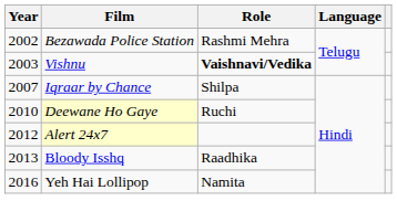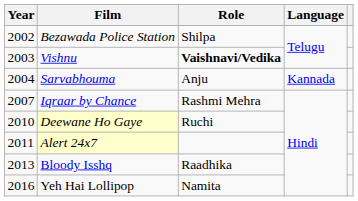 <table class="wikitable sortable">
 <tr>
 <th>Year</th>
 <th>Film</th>
 <th>Role</th>
 <th>Language</th>
 <th class="unsortable"></th>
 </tr>
 <tr>
 <td>2002</td>
 <td><em>Bezawada Police Station</em></td>
-<td>Rashmi Mehra</td>
+<td>Shilpa</td>
 <td rowspan=2><a href='#'>Telugu</a></td>
 <td></td>
 </tr>
 <tr>
 <td>2003</td>
 <td><em><a href='#'>Vishnu</a> </em></td>
 <td><strong>Vaishnavi/Vedika</strong></td>
 <td></td>
 </tr>
 <tr>
+<td>2004</td>
+<td><em><a href='#'>Sarvabhouma</a> </em></td>
+<td>Anju</td>
+<td><a href='#'>Kannada</a></td>
+<td></td>
+</tr>
+<tr>
 <td>2007</td>
 <td><em><a href='#'>Iqraar by Chance</a></em></td>
-<td>Shilpa</td>
+<td>Rashmi Mehra</td>
 <td rowspan=5><a href='#'>Hindi</a></td>
 <td></td>
 </tr>
 <tr>
 <td>2010</td>
 <td style="background:#FFFFCC;"><em>Deewane Ho Gaye</em></td>
 <td>Ruchi</td>
 <td></td>
 </tr>
 <tr>
-<td>2012</td>
+<td>2011</td>
 <td style="background:#FFFFCC;"><em>Alert 24x7</td>
 <td></td>
 <td></td>
 </tr>
 <tr>
 <td>2013</td>
 <td></em><a href='#'>Bloody Isshq</a><em></td>
 <td>Raadhika</td>
 <td></td>
 </tr>
 <tr>
 <td>2016</td>
 <td></em>Yeh Hai Lollipop<em></td>
 <td>Namita</td>
 <td></td>
 </tr>
 </table>
